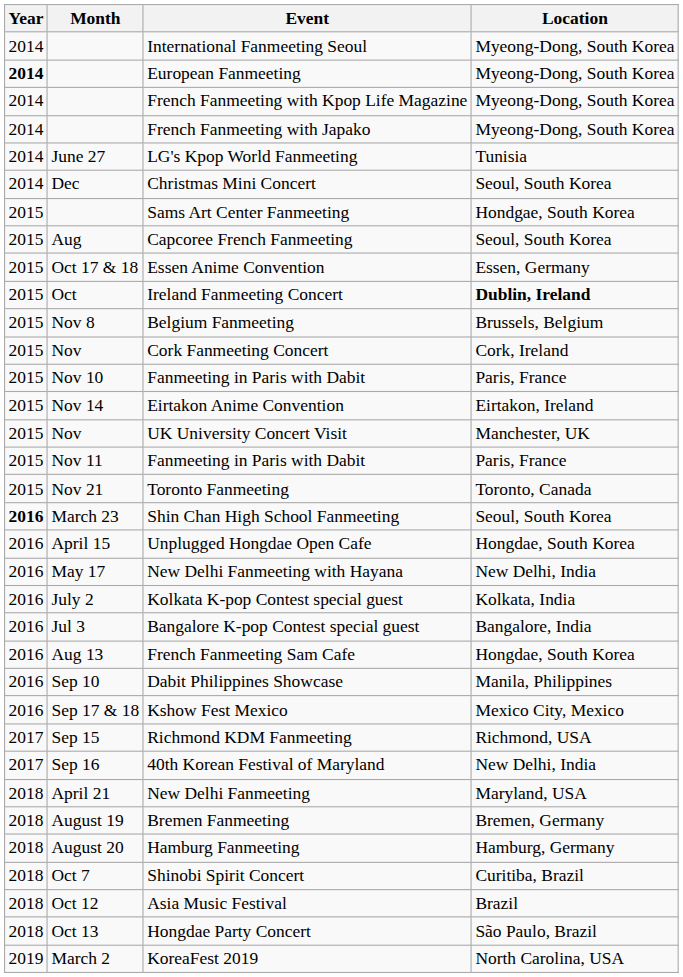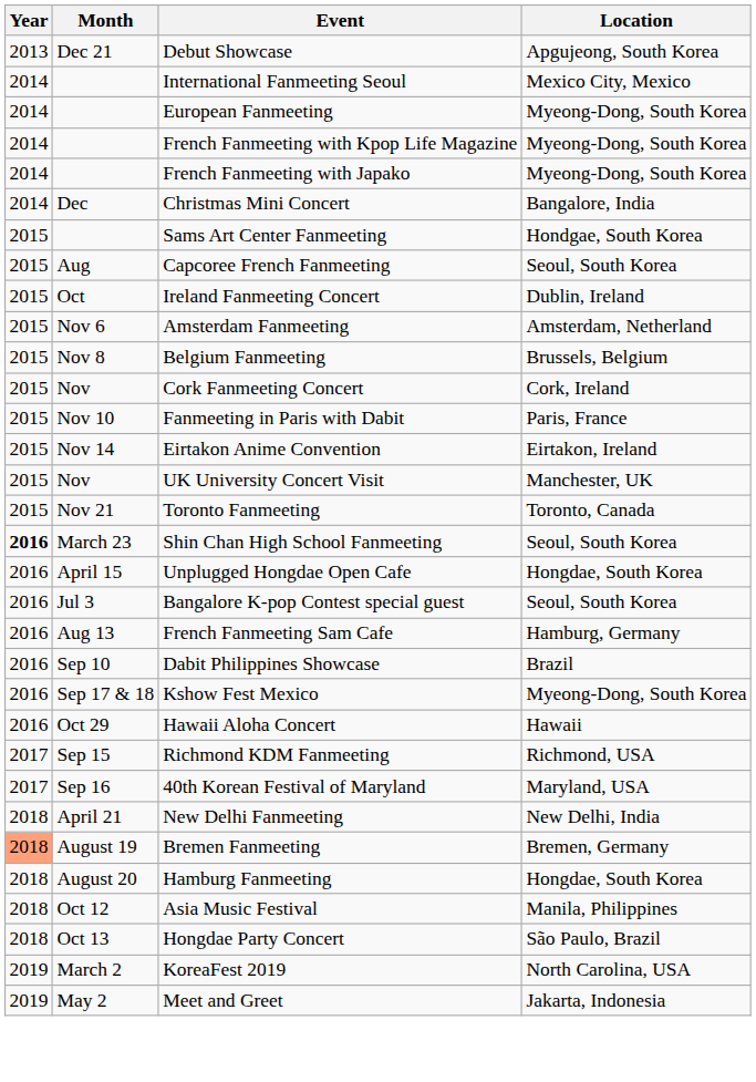 <table class="wikitable">
 <tr>
 <th>Year</th>
 <th>Month</th>
 <th>Event</th>
 <th>Location</th>
 </tr>
 <tr>
+<td>2013</td>
+<td>Dec 21</td>
+<td>Debut Showcase</td>
+<td>Apgujeong, South Korea</td>
+</tr>
+<tr>
 <td>2014</td>
 <td></td>
 <td>International Fanmeeting Seoul</td>
-<td>Myeong-Dong, South Korea</td>
+<td>Mexico City, Mexico</td>
 </tr>
 <tr>
-<td><strong>2014</strong></td>
+<td>2014</td>
 <td></td>
 <td>European Fanmeeting</td>
 <td>Myeong-Dong, South Korea</td>
 </tr>
 <tr>
 <td>2014</td>
 <td></td>
 <td>French Fanmeeting with Kpop Life Magazine</td>
 <td>Myeong-Dong, South Korea</td>
 </tr>
 <tr>
 <td>2014</td>
 <td></td>
 <td>French Fanmeeting with Japako</td>
 <td>Myeong-Dong, South Korea</td>
 </tr>
 <tr>
 <td>2014</td>
-<td>June 27</td>
-<td>LG's Kpop World Fanmeeting</td>
-<td>Tunisia</td>
-</tr>
-<tr>
-<td>2014</td>
 <td>Dec</td>
 <td>Christmas Mini Concert</td>
-<td>Seoul, South Korea</td>
+<td>Bangalore, India</td>
 </tr>
 <tr>
 <td>2015</td>
 <td></td>
 <td>Sams Art Center Fanmeeting</td>
 <td>Hondgae, South Korea</td>
 </tr>
 <tr>
 <td>2015</td>
 <td>Aug</td>
 <td>Capcoree French Fanmeeting</td>
 <td>Seoul, South Korea</td>
 </tr>
 <tr>
 <td>2015</td>
-<td>Oct 17 & 18</td>
-<td>Essen Anime Convention</td>
-<td>Essen, Germany</td>
+<td>Oct</td>
+<td>Ireland Fanmeeting Concert</td>
+<td>Dublin, Ireland</td>
 </tr>
 <tr>
 <td>2015</td>
-<td>Oct</td>
-<td>Ireland Fanmeeting Concert</td>
-<td><strong>Dublin, Ireland</strong></td>
+<td>Nov 6</td>
+<td>Amsterdam Fanmeeting</td>
+<td>Amsterdam, Netherland</td>
 </tr>
 <tr>
 <td>2015</td>
 <td>Nov 8</td>
 <td>Belgium Fanmeeting</td>
 <td>Brussels, Belgium</td>
 </tr>
 <tr>
 <td>2015</td>
 <td>Nov</td>
 <td>Cork Fanmeeting Concert</td>
 <td>Cork, Ireland</td>
 </tr>
 <tr>
 <td>2015</td>
 <td>Nov 10</td>
 <td>Fanmeeting in Paris with Dabit</td>
 <td>Paris, France</td>
 </tr>
 <tr>
 <td>2015</td>
 <td>Nov 14</td>
 <td>Eirtakon Anime Convention</td>
 <td>Eirtakon, Ireland</td>
 </tr>
 <tr>
 <td>2015</td>
 <td>Nov</td>
 <td>UK University Concert Visit</td>
 <td>Manchester, UK</td>
 </tr>
 <tr>
 <td>2015</td>
-<td>Nov 11</td>
-<td>Fanmeeting in Paris with Dabit</td>
-<td>Paris, France</td>
-</tr>
-<tr>
-<td>2015</td>
 <td>Nov 21</td>
 <td>Toronto Fanmeeting</td>
 <td>Toronto, Canada</td>
 </tr>
 <tr>
 <td><strong>2016</strong></td>
 <td>March 23</td>
 <td>Shin Chan High School Fanmeeting</td>
 <td>Seoul, South Korea</td>
 </tr>
 <tr>
 <td>2016</td>
 <td>April 15</td>
 <td>Unplugged Hongdae Open Cafe</td>
 <td>Hongdae, South Korea</td>
 </tr>
 <tr>
 <td>2016</td>
-<td>May 17</td>
-<td>New Delhi Fanmeeting with Hayana</td>
-<td>New Delhi, India</td>
-</tr>
-<tr>
-<td>2016</td>
-<td>July 2</td>
-<td>Kolkata K-pop Contest special guest</td>
-<td>Kolkata, India</td>
-</tr>
-<tr>
-<td>2016</td>
 <td>Jul 3</td>
 <td>Bangalore K-pop Contest special guest</td>
-<td>Bangalore, India</td>
+<td>Seoul, South Korea</td>
 </tr>
 <tr>
 <td>2016</td>
 <td>Aug 13</td>
 <td>French Fanmeeting Sam Cafe</td>
-<td>Hongdae, South Korea</td>
+<td>Hamburg, Germany</td>
 </tr>
 <tr>
 <td>2016</td>
 <td>Sep 10</td>
 <td>Dabit Philippines Showcase</td>
-<td>Manila, Philippines</td>
+<td>Brazil</td>
 </tr>
 <tr>
 <td>2016</td>
 <td>Sep 17 & 18</td>
 <td>Kshow Fest Mexico</td>
-<td>Mexico City, Mexico</td>
+<td>Myeong-Dong, South Korea</td>
+</tr>
+<tr>
+<td>2016</td>
+<td>Oct 29</td>
+<td>Hawaii Aloha Concert</td>
+<td>Hawaii</td>
 </tr>
 <tr>
 <td>2017</td>
 <td>Sep 15</td>
 <td>Richmond KDM Fanmeeting</td>
 <td>Richmond, USA</td>
 </tr>
 <tr>
 <td>2017</td>
 <td>Sep 16</td>
 <td>40th Korean Festival of Maryland</td>
-<td>New Delhi, India</td>
+<td>Maryland, USA</td>
 </tr>
 <tr>
 <td>2018</td>
 <td>April 21</td>
 <td>New Delhi Fanmeeting</td>
-<td>Maryland, USA</td>
+<td>New Delhi, India</td>
 </tr>
 <tr>
-<td>2018</td>
+<td style="background: lightsalmon;">2018</td>
 <td>August 19</td>
 <td>Bremen Fanmeeting</td>
 <td>Bremen, Germany</td>
 </tr>
 <tr>
 <td>2018</td>
 <td>August 20</td>
 <td>Hamburg Fanmeeting</td>
-<td>Hamburg, Germany</td>
-</tr>
-<tr>
-<td>2018</td>
-<td>Oct 7</td>
-<td>Shinobi Spirit Concert</td>
-<td>Curitiba, Brazil</td>
+<td>Hongdae, South Korea</td>
 </tr>
 <tr>
 <td>2018</td>
 <td>Oct 12</td>
 <td>Asia Music Festival</td>
-<td>Brazil</td>
+<td>Manila, Philippines</td>
 </tr>
 <tr>
 <td>2018</td>
 <td>Oct 13</td>
 <td>Hongdae Party Concert</td>
 <td>São Paulo, Brazil</td>
 </tr>
 <tr>
 <td>2019</td>
 <td>March 2</td>
 <td>KoreaFest 2019</td>
 <td>North Carolina, USA</td>
 </tr>
+<tr>
+<td>2019</td>
+<td>May 2</td>
+<td>Meet and Greet</td>
+<td>Jakarta, Indonesia</td>
+</tr>
 </table>
